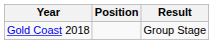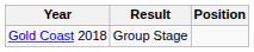 <table class="wikitable" style="text-align: center;">
 <tr>
 <th>Year</th>
+<th>Result</th>
 <th>Position</th>
-<th>Result</th>
 </tr>
 <tr>
 <td> <a href='#'>Gold Coast</a> 2018</td>
+<td>Group Stage</td>
 <td></td>
-<td>Group Stage</td>
 </tr>
 </table>
